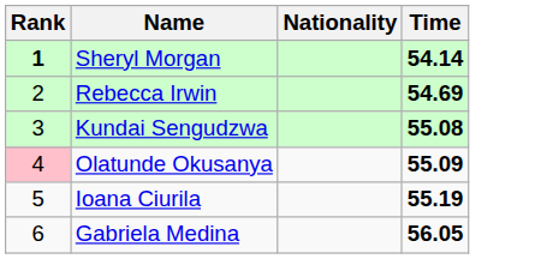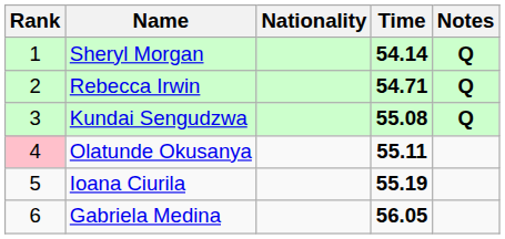 <table class="wikitable sortable" style="text-align:center">
 <tr>
 <th>Rank</th>
 <th>Name</th>
 <th>Nationality</th>
 <th>Time</th>
+<th>Notes</th>
 </tr>
 <tr bgcolor=ccffcc>
-<td><strong>1</strong></td>
+<td>1</td>
 <td align=left><a href='#'>Sheryl Morgan</a></td>
 <td align=left></td>
 <td><strong>54.14</strong></td>
+<td><strong>Q</strong></td>
 </tr>
 <tr bgcolor=ccffcc>
 <td>2</td>
 <td align=left><a href='#'>Rebecca Irwin</a></td>
 <td align=left></td>
-<td><strong>54.69</strong></td>
+<td><strong>54.71</strong></td>
+<td><strong>Q</strong></td>
 </tr>
 <tr bgcolor=ccffcc>
 <td>3</td>
 <td align=left><a href='#'>Kundai Sengudzwa</a></td>
 <td align=left></td>
 <td><strong>55.08</strong></td>
+<td><strong>Q</strong></td>
 </tr>
 <tr>
 <td style="background: pink;">4</td>
 <td align=left><a href='#'>Olatunde Okusanya</a></td>
 <td align=left></td>
-<td><strong>55.09</strong></td>
+<td><strong>55.11</strong></td>
+<td></td>
 </tr>
 <tr>
 <td>5</td>
 <td align=left><a href='#'>Ioana Ciurila</a></td>
 <td align=left></td>
 <td><strong>55.19</strong></td>
+<td></td>
 </tr>
 <tr>
 <td>6</td>
 <td align=left><a href='#'>Gabriela Medina</a></td>
 <td align=left></td>
 <td><strong>56.05</strong></td>
+<td></td>
 </tr>
 </table>
